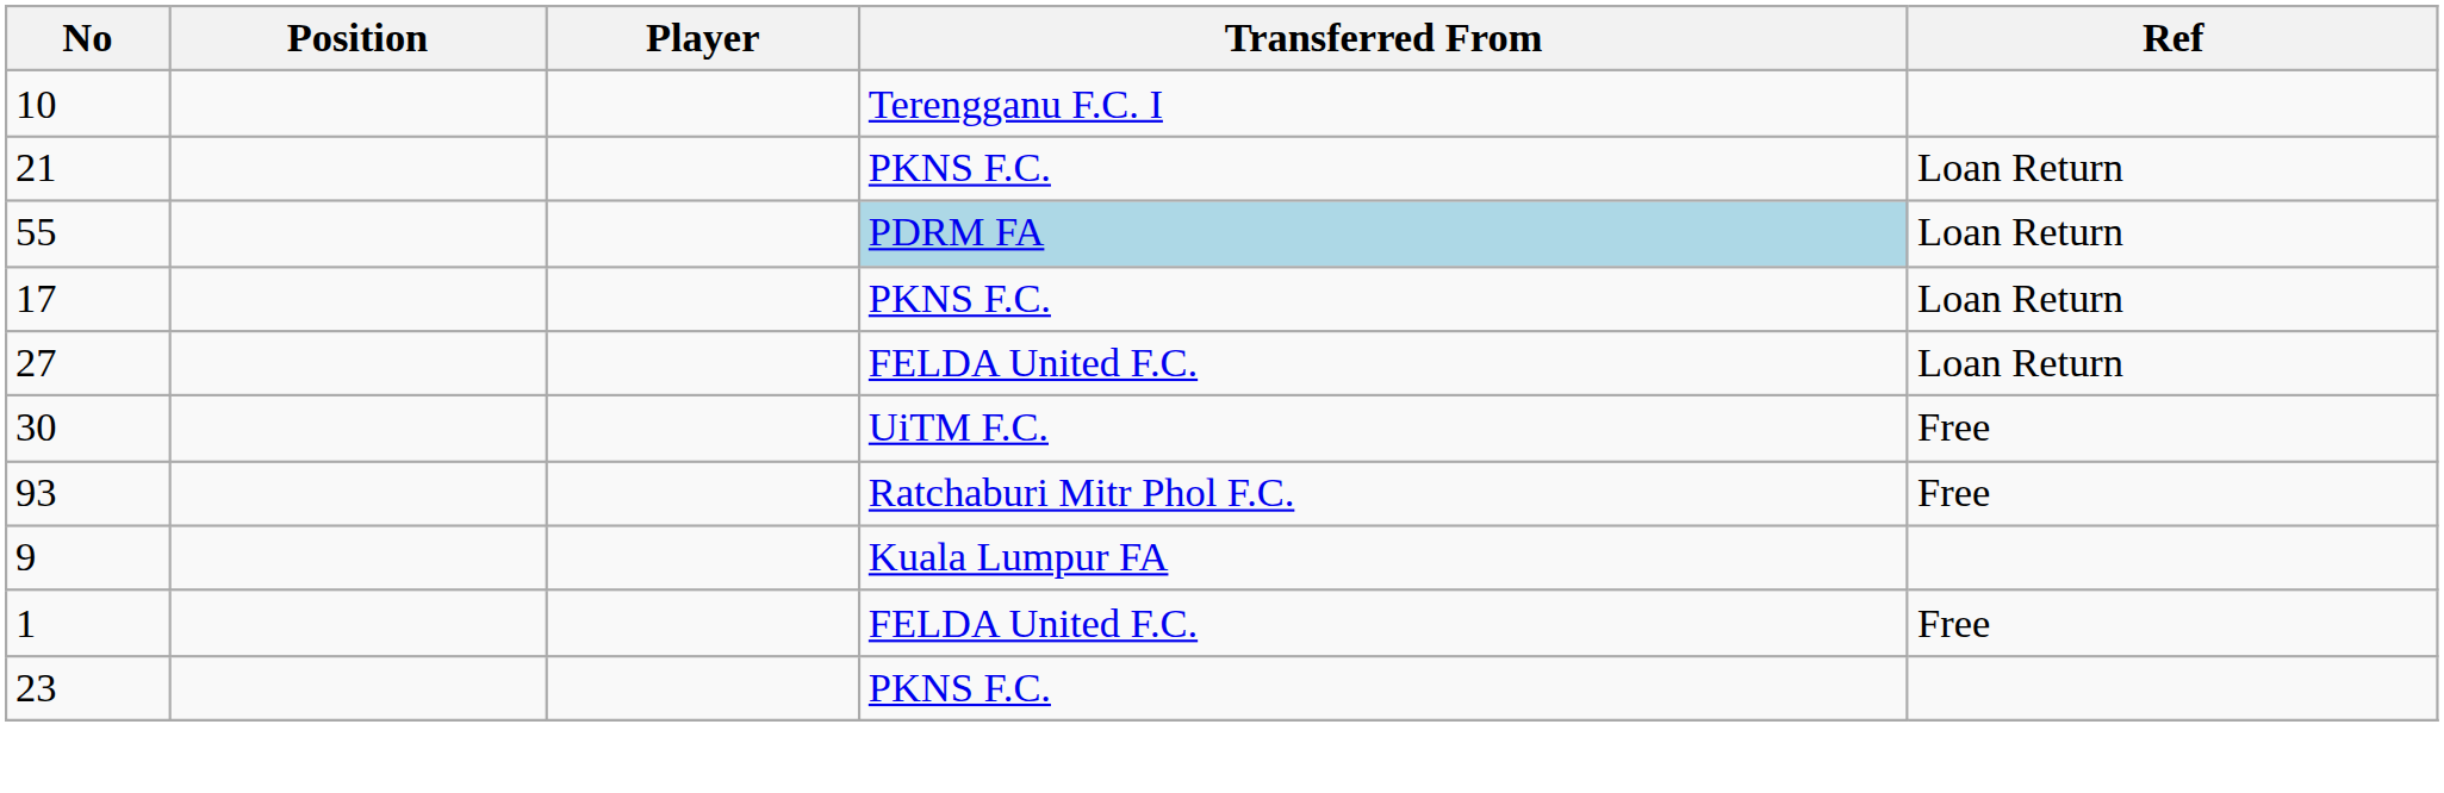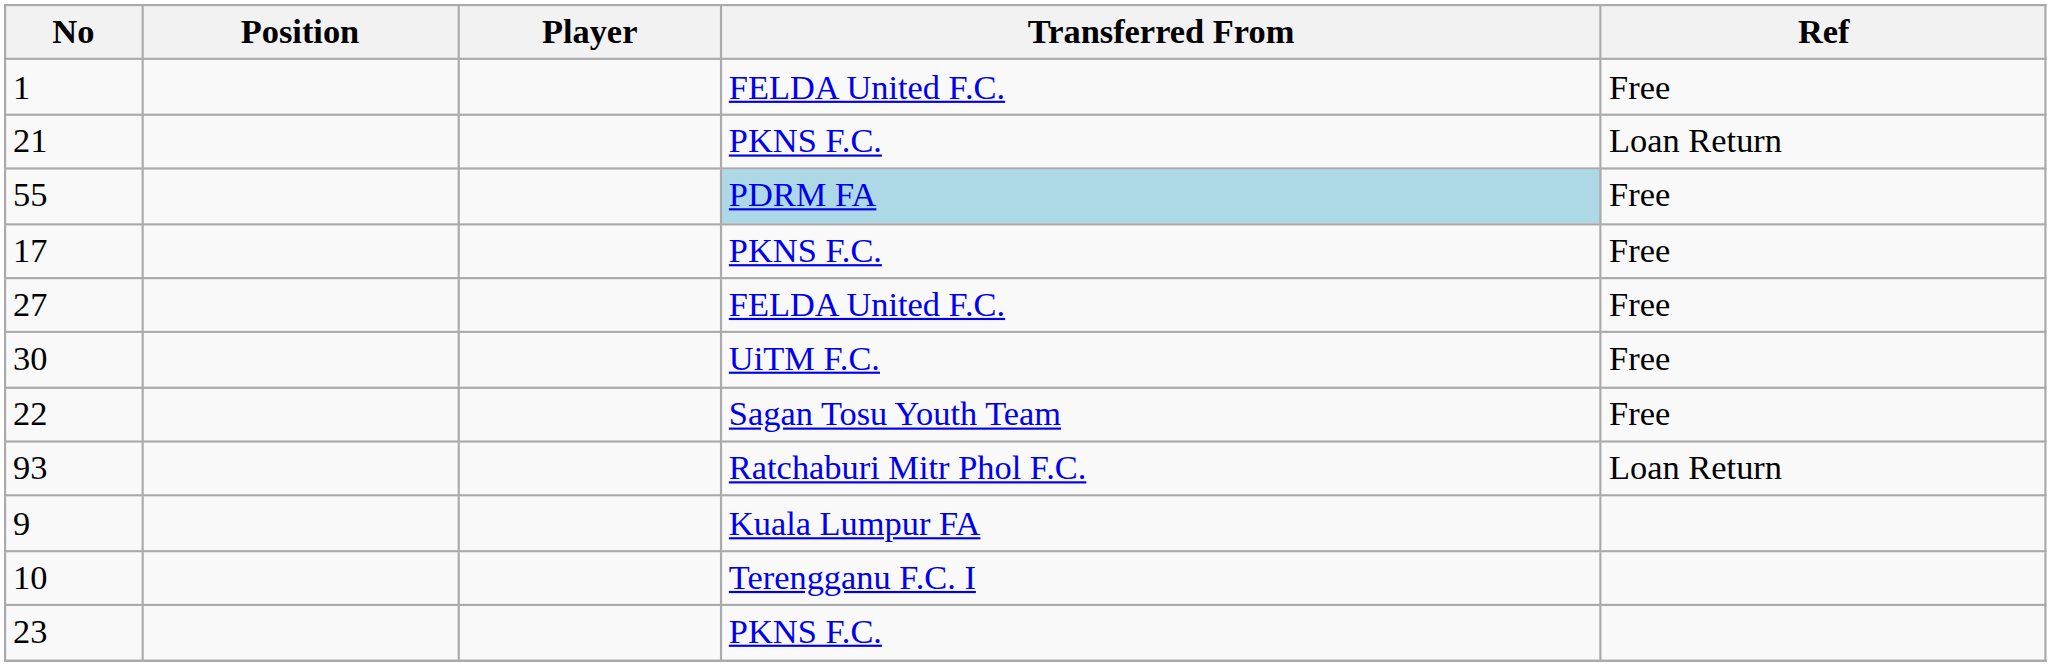 <table class="wikitable sortable" style="width:60%; text-align:center; font-size:100%; text-align:left;">
 <tr>
 <th><strong>No</strong></th>
 <th><strong>Position</strong></th>
 <th><strong>Player</strong></th>
 <th><strong>Transferred From</strong></th>
 <th><strong>Ref</strong></th>
 </tr>
 <tr>
-<td>10</td>
+<td>1</td>
 <td></td>
 <td></td>
-<td> <a href='#'>Terengganu F.C. I</a></td>
-<td></td>
+<td> <a href='#'>FELDA United F.C.</a></td>
+<td>Free </td>
 </tr>
 <tr>
 <td>21</td>
 <td></td>
 <td></td>
 <td> <a href='#'>PKNS F.C.</a></td>
 <td>Loan Return </td>
 </tr>
 <tr>
 <td>55</td>
 <td></td>
 <td></td>
 <td style="background: lightblue;"> <a href='#'>PDRM FA</a></td>
-<td>Loan Return </td>
+<td>Free </td>
 </tr>
 <tr>
 <td>17</td>
 <td></td>
 <td></td>
 <td> <a href='#'>PKNS F.C.</a></td>
-<td>Loan Return </td>
+<td>Free </td>
 </tr>
 <tr>
 <td>27</td>
 <td></td>
 <td></td>
 <td> <a href='#'>FELDA United F.C.</a></td>
-<td>Loan Return </td>
+<td>Free </td>
 </tr>
 <tr>
 <td>30</td>
 <td></td>
 <td></td>
 <td> <a href='#'>UiTM F.C.</a></td>
 <td>Free </td>
 </tr>
 <tr>
+<td>22</td>
+<td></td>
+<td></td>
+<td> <a href='#'>Sagan Tosu Youth Team</a></td>
+<td Free>Free </td>
+</tr>
+<tr>
 <td>93</td>
 <td></td>
 <td></td>
 <td> <a href='#'>Ratchaburi Mitr Phol F.C.</a></td>
-<td>Free </td>
+<td>Loan Return </td>
 </tr>
 <tr>
 <td>9</td>
 <td></td>
 <td></td>
 <td> <a href='#'>Kuala Lumpur FA</a></td>
 <td></td>
 </tr>
 <tr>
-<td>1</td>
+<td>10</td>
 <td></td>
 <td></td>
-<td> <a href='#'>FELDA United F.C.</a></td>
-<td>Free </td>
+<td> <a href='#'>Terengganu F.C. I</a></td>
+<td></td>
 </tr>
 <tr>
 <td>23</td>
 <td></td>
 <td></td>
 <td> <a href='#'>PKNS F.C.</a></td>
 <td></td>
 </tr>
 <tr>
 </tr>
 </table>
